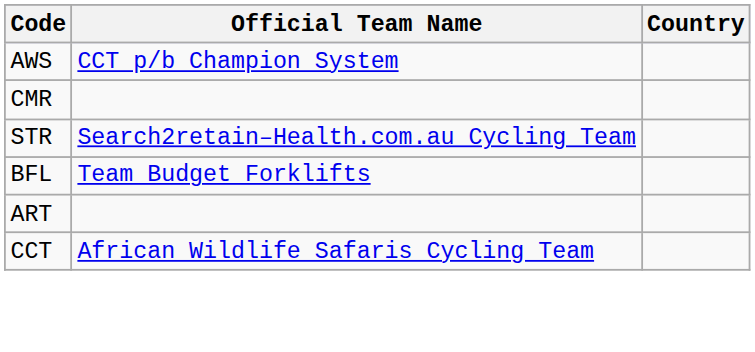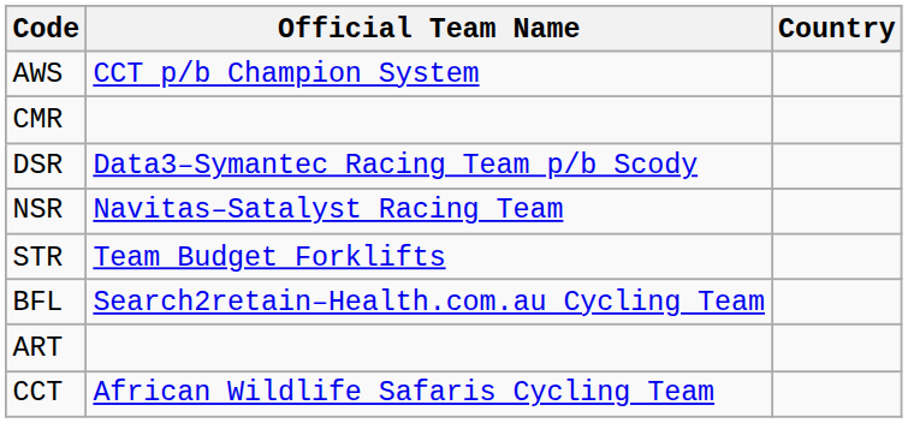 <table class="wikitable">
 <tr style="background:#ccf;">
 <th>Code</th>
 <th>Official Team Name</th>
 <th>Country</th>
 </tr>
 <tr>
 <td>AWS</td>
 <td><a href='#'>CCT p/b Champion System</a></td>
 <td></td>
 </tr>
 <tr>
 <td>CMR</td>
 <td></td>
 <td></td>
 </tr>
 <tr>
+<td>DSR</td>
+<td><a href='#'>Data3–Symantec Racing Team p/b Scody</a></td>
+<td></td>
+</tr>
+<tr>
+<td>NSR</td>
+<td><a href='#'>Navitas–Satalyst Racing Team</a></td>
+<td></td>
+</tr>
+<tr>
 <td>STR</td>
-<td><a href='#'>Search2retain–Health.com.au Cycling Team</a></td>
+<td><a href='#'>Team Budget Forklifts</a></td>
 <td></td>
 </tr>
 <tr>
 <td>BFL</td>
-<td><a href='#'>Team Budget Forklifts</a></td>
+<td><a href='#'>Search2retain–Health.com.au Cycling Team</a></td>
 <td></td>
 </tr>
 <tr>
 <td>ART</td>
 <td></td>
 <td></td>
 </tr>
 <tr>
 <td>CCT</td>
 <td><a href='#'>African Wildlife Safaris Cycling Team</a></td>
 <td></td>
 </tr>
 </table>
